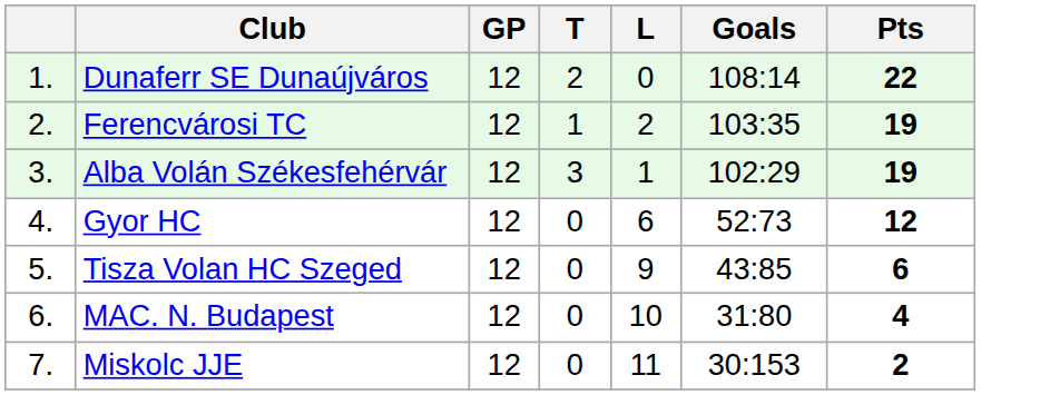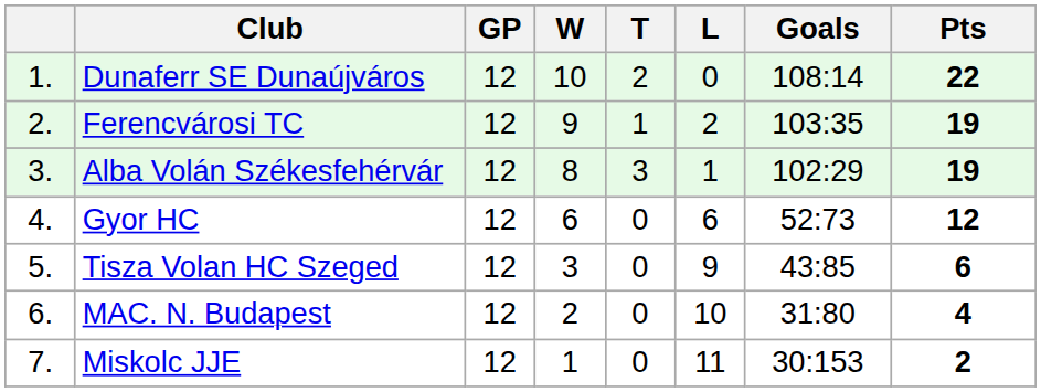 <table class="wikitable">
 <tr>
 <th width="30"></th>
 <th width="200">Club</th>
 <th width="30">GP</th>
+<th width="30">W</th>
 <th width="30">T</th>
 <th width="30">L</th>
 <th width="70">Goals</th>
 <th width="70">Pts</th>
 </tr>
 <tr bgcolor="#e6fae6" align="center">
 <td>1.</td>
 <td align="left"><a href='#'>Dunaferr SE Dunaújváros</a></td>
 <td>12</td>
+<td>10</td>
 <td>2</td>
 <td>0</td>
 <td>108:14</td>
 <td><strong>22</strong></td>
 </tr>
 <tr bgcolor="#e6fae6" align="center">
 <td>2.</td>
 <td align="left"><a href='#'>Ferencvárosi TC</a></td>
 <td>12</td>
+<td>9</td>
 <td>1</td>
 <td>2</td>
 <td>103:35</td>
 <td><strong>19</strong></td>
 </tr>
 <tr bgcolor="#e6fae6" align="center">
 <td>3.</td>
 <td align="left"><a href='#'>Alba Volán Székesfehérvár</a></td>
 <td>12</td>
+<td>8</td>
 <td>3</td>
 <td>1</td>
 <td>102:29</td>
 <td><strong>19</strong></td>
 </tr>
 <tr bgcolor="#FFFFFF" align="center">
 <td>4.</td>
 <td align="left"><a href='#'>Gyor HC</a></td>
 <td>12</td>
+<td>6</td>
 <td>0</td>
 <td>6</td>
 <td>52:73</td>
 <td><strong>12</strong></td>
 </tr>
 <tr bgcolor="#FFFFFF" align="center">
 <td>5.</td>
 <td align="left"><a href='#'>Tisza Volan HC Szeged</a></td>
 <td>12</td>
+<td>3</td>
 <td>0</td>
 <td>9</td>
 <td>43:85</td>
 <td><strong>6</strong></td>
 </tr>
 <tr bgcolor="#FFFFFF" align="center">
 <td>6.</td>
 <td align="left"><a href='#'>MAC. N. Budapest</a></td>
 <td>12</td>
+<td>2</td>
 <td>0</td>
 <td>10</td>
 <td>31:80</td>
 <td><strong>4</strong></td>
 </tr>
 <tr bgcolor="#FFFFFF" align="center">
 <td>7.</td>
 <td align="left"><a href='#'>Miskolc JJE</a></td>
 <td>12</td>
+<td>1</td>
 <td>0</td>
 <td>11</td>
 <td>30:153</td>
 <td><strong>2</strong></td>
 </tr>
 </table>
